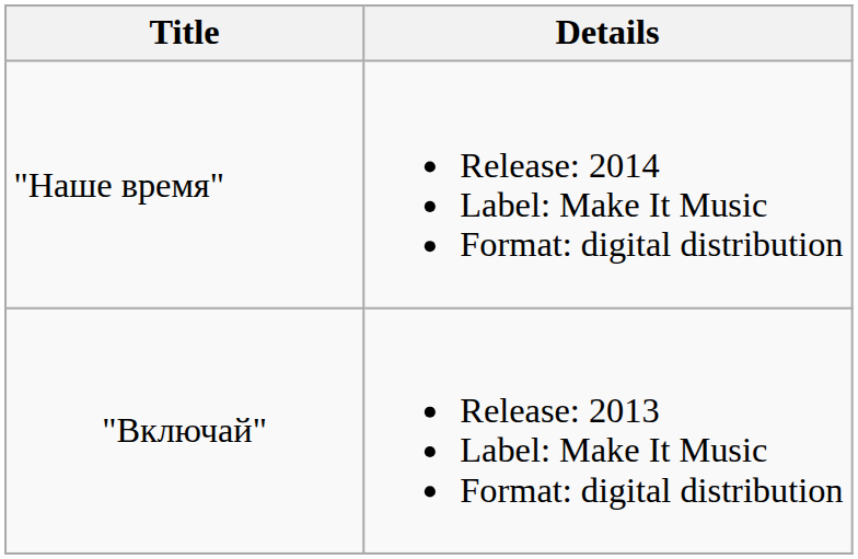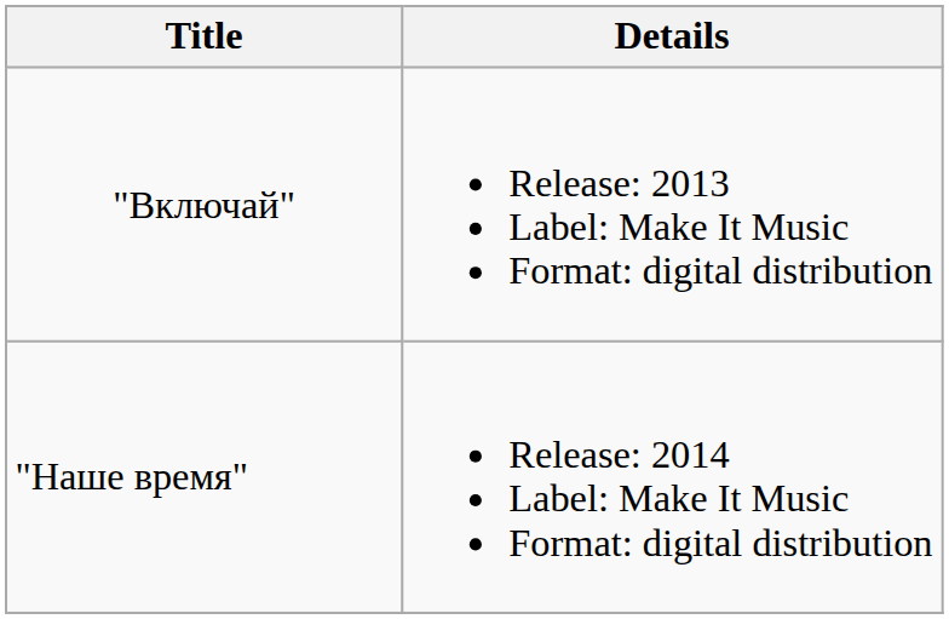 <table class="wikitable">
 <tr>
 <th>Title</th>
 <th>Details</th>
 </tr>
 <tr>
+<td><blockquote>"Включай"</blockquote></td>
+<td><br><ul><li>Release: 2013</li><li>Label: Make It Music</li><li>Format: digital distribution</li></ul></td>
+</tr>
+<tr>
 <td>"Наше время"</td>
 <td><br><ul><li>Release: 2014</li><li>Label: Make It Music</li><li>Format: digital distribution</li></ul></td>
 </tr>
 <tr>
-<td><blockquote>"Включай"</blockquote></td>
-<td><br><ul><li>Release: 2013</li><li>Label: Make It Music</li><li>Format: digital distribution</li></ul></td>
-</tr>
-<tr>
 </tr>
 </table>
